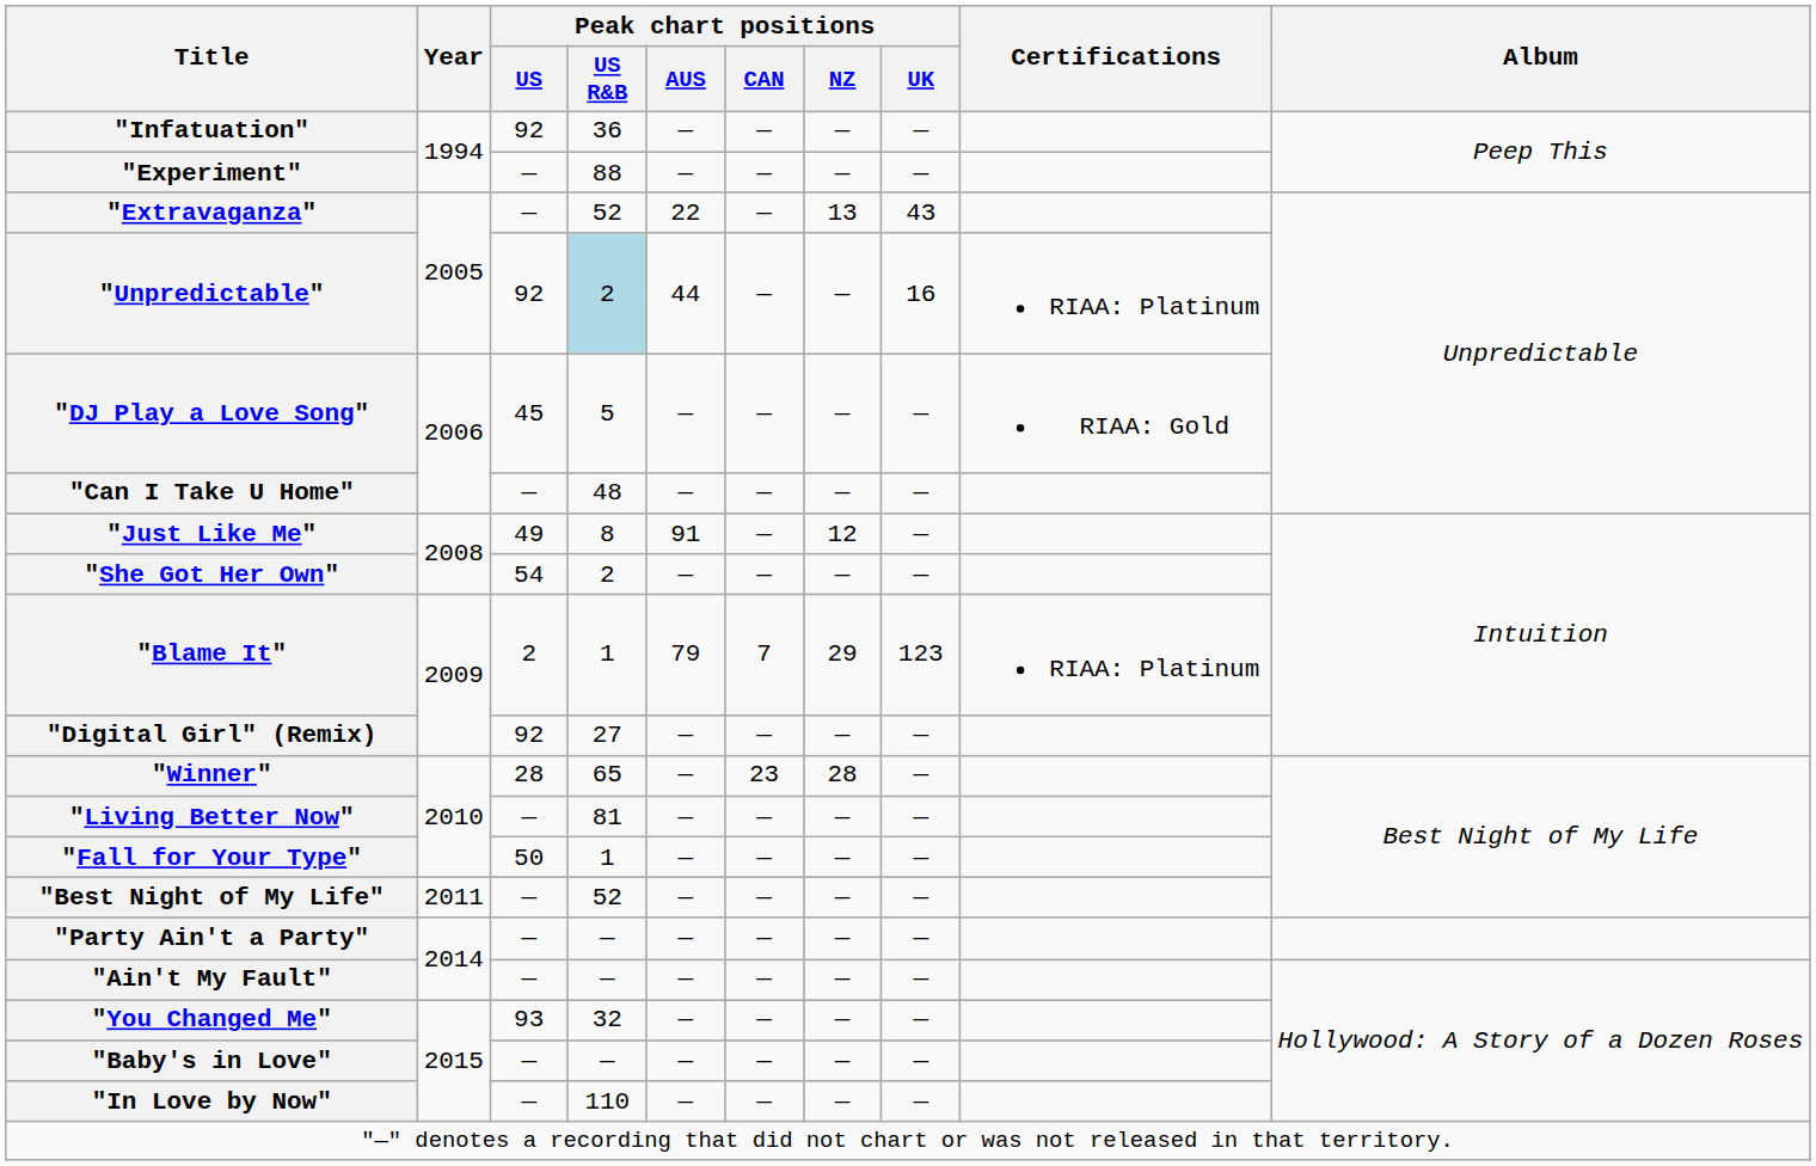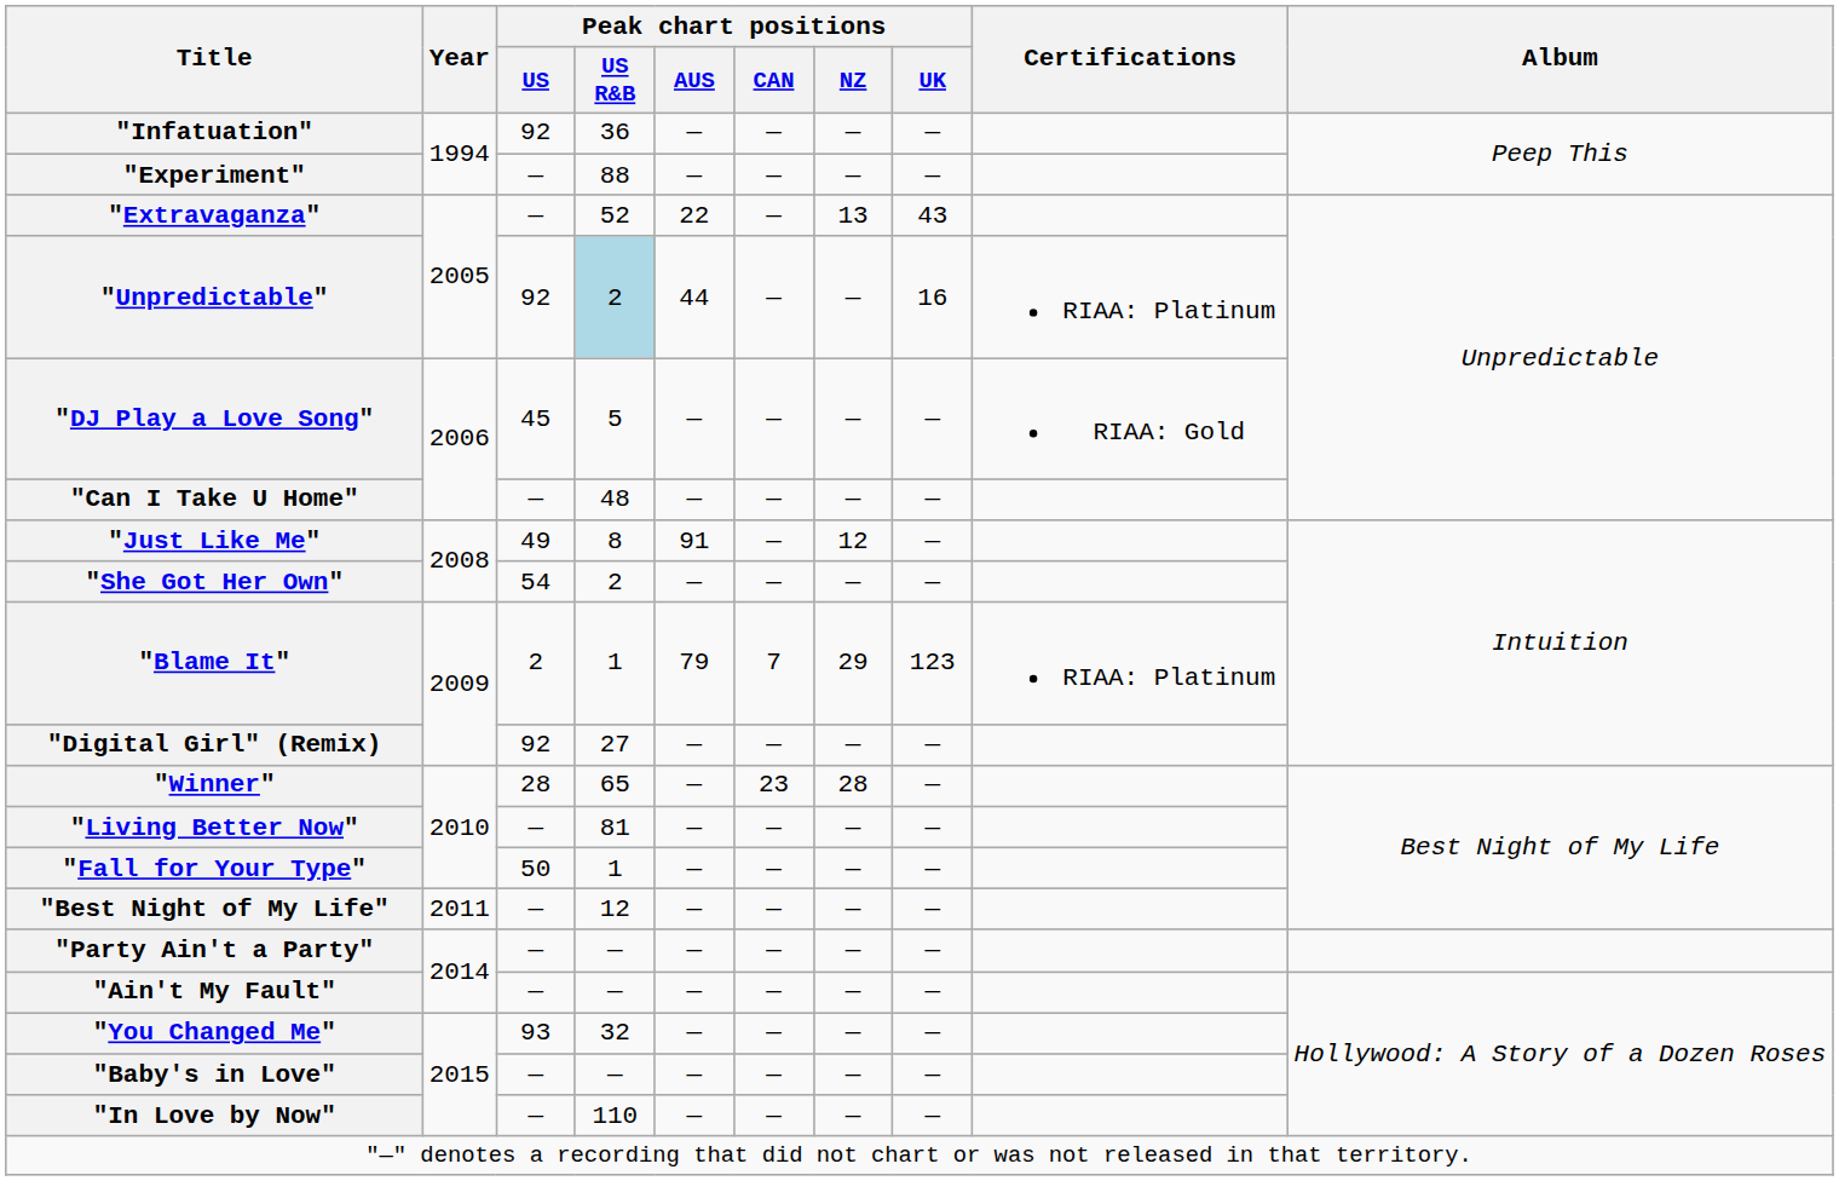 <table class="wikitable plainrowheaders" style="text-align:center;">
 <tr>
 <th scope="col" rowspan="2" style="width:16em;">Title</th>
 <th scope="col" rowspan="2">Year</th>
 <th scope="col" colspan="6">Peak chart positions</th>
 <th scope="col" rowspan="2" style="width:12em;">Certifications</th>
 <th scope="col" rowspan="2">Album</th>
 </tr>
 <tr>
 <th style="width:3em; font-size:90%"><a href='#'>US</a><br></th>
 <th style="width:3em; font-size:90%"><a href='#'>US<br>R&B</a><br></th>
 <th style="width:3em; font-size:90%"><a href='#'>AUS</a><br></th>
 <th style="width:3em; font-size:90%"><a href='#'>CAN</a><br></th>
 <th style="width:3em; font-size:90%"><a href='#'>NZ</a><br></th>
 <th style="width:3em; font-size:90%"><a href='#'>UK</a><br></th>
 </tr>
 <tr>
 <th scope="row">"Infatuation"</th>
 <td rowspan="2">1994</td>
 <td>92</td>
 <td>36</td>
 <td>—</td>
 <td>—</td>
 <td>—</td>
 <td>—</td>
 <td></td>
 <td rowspan="2"><em>Peep This</em></td>
 </tr>
 <tr>
 <th scope="row">"Experiment"</th>
 <td>—</td>
 <td>88</td>
 <td>—</td>
 <td>—</td>
 <td>—</td>
 <td>—</td>
 <td></td>
 </tr>
 <tr>
 <th scope="row">"<a href='#'>Extravaganza</a>"<br></th>
 <td rowspan="2">2005</td>
 <td>—</td>
 <td>52</td>
 <td>22</td>
 <td>—</td>
 <td>13</td>
 <td>43</td>
 <td></td>
 <td rowspan="4"><em>Unpredictable</em></td>
 </tr>
 <tr>
 <th scope="row">"<a href='#'>Unpredictable</a>"<br></th>
 <td>92</td>
 <td style="background: lightblue;">2</td>
 <td>44</td>
 <td>—</td>
 <td>—</td>
 <td>16</td>
 <td><br><ul><li>RIAA: Platinum</li></ul></td>
 </tr>
 <tr>
 <th scope="row">"<a href='#'>DJ Play a Love Song</a>"<br></th>
 <td rowspan="2">2006</td>
 <td>45</td>
 <td>5</td>
 <td>—</td>
 <td>—</td>
 <td>—</td>
 <td>—</td>
 <td><br><ul><li>RIAA: Gold</li></ul></td>
 </tr>
 <tr>
 <th scope="row">"Can I Take U Home"</th>
 <td>—</td>
 <td>48</td>
 <td>—</td>
 <td>—</td>
 <td>—</td>
 <td>—</td>
 <td></td>
 </tr>
 <tr>
 <th scope="row">"<a href='#'>Just Like Me</a>"<br></th>
 <td rowspan="2">2008</td>
 <td>49</td>
 <td>8</td>
 <td>91</td>
 <td>—</td>
 <td>12</td>
 <td>—</td>
 <td></td>
 <td rowspan="4"><em>Intuition</em></td>
 </tr>
 <tr>
 <th scope="row">"<a href='#'>She Got Her Own</a>"<br></th>
 <td>54</td>
 <td>2</td>
 <td>—</td>
 <td>—</td>
 <td>—</td>
 <td>—</td>
 <td></td>
 </tr>
 <tr>
 <th scope="row">"<a href='#'>Blame It</a>"<br></th>
 <td rowspan="2">2009</td>
 <td>2</td>
 <td>1</td>
 <td>79</td>
 <td>7</td>
 <td>29</td>
 <td>123</td>
 <td><br><ul><li>RIAA: Platinum</li></ul></td>
 </tr>
 <tr>
 <th scope="row">"Digital Girl" (Remix)<br></th>
 <td>92</td>
 <td>27</td>
 <td>—</td>
 <td>—</td>
 <td>—</td>
 <td>—</td>
 <td></td>
 </tr>
 <tr>
 <th scope="row">"<a href='#'>Winner</a>"<br></th>
 <td rowspan="3">2010</td>
 <td>28</td>
 <td>65</td>
 <td>—</td>
 <td>23</td>
 <td>28</td>
 <td>—</td>
 <td></td>
 <td rowspan="4"><em>Best Night of My Life</em></td>
 </tr>
 <tr>
 <th scope="row">"<a href='#'>Living Better Now</a>"<br></th>
 <td>—</td>
 <td>81</td>
 <td>—</td>
 <td>—</td>
 <td>—</td>
 <td>—</td>
 <td></td>
 </tr>
 <tr>
 <th scope="row">"<a href='#'>Fall for Your Type</a>"<br></th>
 <td>50</td>
 <td>1</td>
 <td>—</td>
 <td>—</td>
 <td>—</td>
 <td>—</td>
 <td></td>
 </tr>
 <tr>
 <th scope="row">"Best Night of My Life" <br></th>
 <td>2011</td>
 <td>—</td>
-<td>52</td>
+<td>12</td>
 <td>—</td>
 <td>—</td>
 <td>—</td>
 <td>—</td>
 <td></td>
 </tr>
 <tr>
 <th scope="row">"Party Ain't a Party" <br></th>
 <td rowspan="2">2014</td>
 <td>—</td>
 <td>—</td>
 <td>—</td>
 <td>—</td>
 <td>—</td>
 <td>—</td>
 <td></td>
 <td></td>
 </tr>
 <tr>
 <th scope="row">"Ain't My Fault"</th>
 <td>—</td>
 <td>—</td>
 <td>—</td>
 <td>—</td>
 <td>—</td>
 <td>—</td>
 <td></td>
 <td rowspan="4"><em>Hollywood: A Story of a Dozen Roses</em></td>
 </tr>
 <tr>
 <th scope="row">"<a href='#'>You Changed Me</a>" <br></th>
 <td rowspan="3">2015</td>
 <td>93</td>
 <td>32</td>
 <td>—</td>
 <td>—</td>
 <td>—</td>
 <td>—</td>
 <td></td>
 </tr>
 <tr>
 <th scope="row">"Baby's in Love"<br></th>
 <td>—</td>
 <td>—</td>
 <td>—</td>
 <td>—</td>
 <td>—</td>
 <td>—</td>
 <td></td>
 </tr>
 <tr>
 <th scope="row">"In Love by Now"</th>
 <td>—</td>
 <td>110</td>
 <td>—</td>
 <td>—</td>
 <td>—</td>
 <td>—</td>
 <td></td>
 </tr>
 <tr>
 <td colspan="10" style="font-size:90%">"—" denotes a recording that did not chart or was not released in that territory.</td>
 </tr>
 </table>
